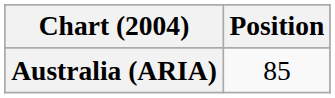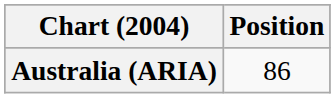 <table class="wikitable plainrowheaders" style="text-align:center">
 <tr>
 <th scope="col">Chart (2004)</th>
 <th scope="col">Position</th>
 </tr>
 <tr>
 <th scope="row">Australia (ARIA)</th>
-<td>85</td>
+<td>86</td>
 </tr>
 </table>
